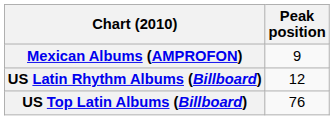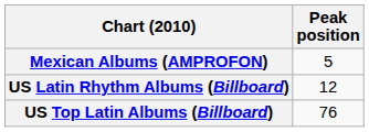 <table class="wikitable sortable plainrowheaders" style="text-align:center;">
 <tr>
 <th scope="col">Chart (2010)</th>
 <th scope="col">Peak<br>position</th>
 </tr>
 <tr>
 <th scope="row"><a href='#'>Mexican Albums</a> (<a href='#'>AMPROFON</a>)</th>
-<td>9</td>
+<td>5</td>
 </tr>
 <tr>
 <th scope="row">US <a href='#'>Latin Rhythm Albums</a> (<em><a href='#'>Billboard</a></em>)</th>
 <td>12</td>
 </tr>
 <tr>
 <th scope="row">US <a href='#'>Top Latin Albums</a> (<em><a href='#'>Billboard</a></em>)</th>
 <td>76</td>
 </tr>
 </table>
